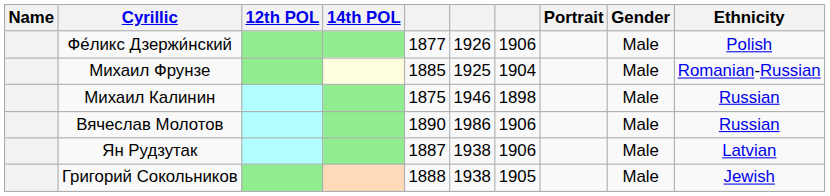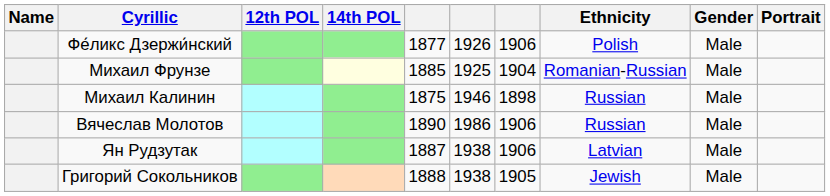 <table class="wikitable sortable" style=text-align:center>
 <tr>
 <th scope="col">Name</th>
 <th scope="col" class="unsortable"><a href='#'>Cyrillic</a></th>
 <th scope="col"><a href='#'>12th POL</a></th>
 <th scope="col"><a href='#'>14th POL</a></th>
 <th scope="col"></th>
 <th scope="col"></th>
 <th scope="col"></th>
+<th scope="col">Ethnicity</th>
+<th scope="col">Gender</th>
 <th scope="col" class="unsortable">Portrait</th>
-<th scope="col">Gender</th>
-<th scope="col">Ethnicity</th>
 </tr>
 <tr>
 <th align="center" scope="row" style="font-weight:normal;"></th>
 <td>Фе́ликс Дзержи́нский</td>
 <td bgcolor = LightGreen></td>
 <td bgcolor = LightGreen></td>
 <td>1877</td>
 <td>1926</td>
 <td>1906</td>
+<td><a href='#'>Polish</a></td>
+<td>Male</td>
 <td></td>
-<td>Male</td>
-<td><a href='#'>Polish</a></td>
 </tr>
 <tr>
 <th align="center" scope="row" style="font-weight:normal;"></th>
 <td>Михаил Фрунзе</td>
 <td bgcolor = LightGreen></td>
 <td bgcolor = LightYellow></td>
 <td>1885</td>
 <td>1925</td>
 <td>1904</td>
+<td><a href='#'>Romanian</a>-<a href='#'>Russian</a><br></td>
+<td>Male</td>
 <td></td>
-<td>Male</td>
-<td><a href='#'>Romanian</a>-<a href='#'>Russian</a><br></td>
 </tr>
 <tr>
 <th align="center" scope="row" style="font-weight:normal;"></th>
 <td>Михаил Калинин</td>
 <td bgcolor = #B2FFFF></td>
 <td bgcolor = LightGreen></td>
 <td>1875</td>
 <td>1946</td>
 <td>1898</td>
+<td><a href='#'>Russian</a></td>
+<td>Male</td>
 <td></td>
-<td>Male</td>
-<td><a href='#'>Russian</a></td>
 </tr>
 <tr>
 <th align="center" scope="row" style="font-weight:normal;"></th>
 <td>Вячеслав Молотов</td>
 <td bgcolor = #B2FFFF></td>
 <td bgcolor = LightGreen></td>
 <td>1890</td>
 <td>1986</td>
 <td>1906</td>
+<td><a href='#'>Russian</a></td>
+<td>Male</td>
 <td></td>
-<td>Male</td>
-<td><a href='#'>Russian</a></td>
 </tr>
 <tr>
 <th align="center" scope="row" style="font-weight:normal;"></th>
 <td>Ян Рудзутак</td>
 <td bgcolor = #B2FFFF></td>
 <td bgcolor = LightGreen></td>
 <td>1887</td>
 <td>1938</td>
 <td>1906</td>
+<td><a href='#'>Latvian</a></td>
+<td>Male</td>
 <td></td>
-<td>Male</td>
-<td><a href='#'>Latvian</a></td>
 </tr>
 <tr>
 <th align="center" scope="row" style="font-weight:normal;"></th>
 <td>Григорий Сокольников</td>
 <td bgcolor = LightGreen></td>
 <td bgcolor = PeachPuff></td>
 <td>1888</td>
 <td>1938</td>
 <td>1905</td>
+<td><a href='#'>Jewish</a></td>
+<td>Male</td>
 <td></td>
-<td>Male</td>
-<td><a href='#'>Jewish</a></td>
 </tr>
 </table>
